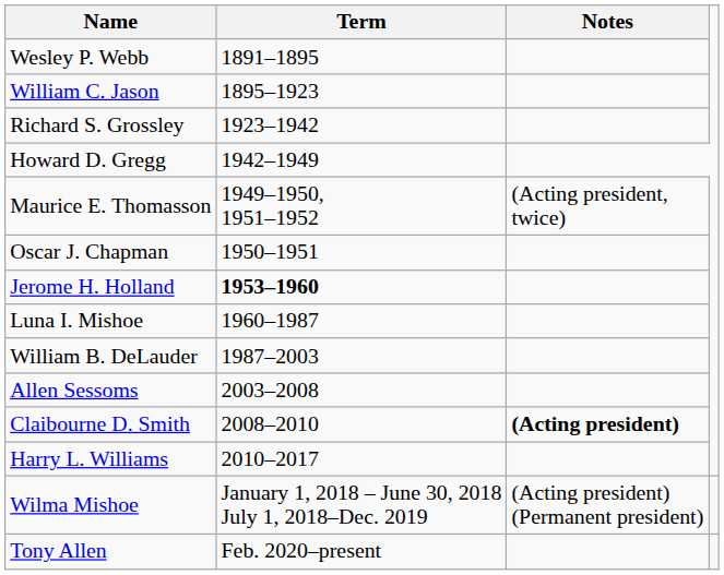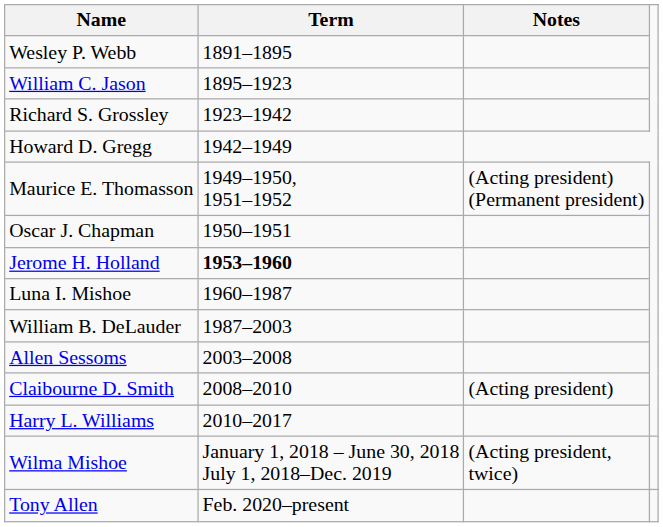 <table class="wikitable floatright">
 <tr>
 <th>Name</th>
 <th>Term</th>
 <th>Notes</th>
 </tr>
 <tr>
 <td>Wesley P. Webb</td>
 <td>1891–1895</td>
 <td></td>
 </tr>
 <tr>
 <td><a href='#'>William C. Jason</a></td>
 <td>1895–1923</td>
 <td></td>
 </tr>
 <tr>
 <td>Richard S. Grossley</td>
 <td>1923–1942</td>
 <td></td>
 </tr>
 <tr>
 <td>Howard D. Gregg</td>
 <td>1942–1949</td>
 </tr>
 <tr>
 <td>Maurice E. Thomasson</td>
 <td>1949–1950,<br>1951–1952</td>
-<td>(Acting president,<br>twice)</td>
+<td>(Acting president)<br>(Permanent president)</td>
 </tr>
 <tr>
 <td>Oscar J. Chapman</td>
 <td>1950–1951</td>
 <td></td>
 </tr>
 <tr>
 <td><a href='#'>Jerome H. Holland</a></td>
 <td><strong>1953–1960</strong></td>
 <td></td>
 </tr>
 <tr>
 <td>Luna I. Mishoe</td>
 <td>1960–1987</td>
 <td></td>
 </tr>
 <tr>
 <td>William B. DeLauder</td>
 <td>1987–2003</td>
 <td></td>
 </tr>
 <tr>
 <td><a href='#'>Allen Sessoms</a></td>
 <td>2003–2008</td>
 <td></td>
 </tr>
 <tr>
 <td><a href='#'>Claibourne D. Smith</a></td>
 <td>2008–2010</td>
-<td><strong>(Acting president)</strong></td>
+<td>(Acting president)</td>
 </tr>
 <tr>
 <td><a href='#'>Harry L. Williams</a></td>
 <td>2010–2017</td>
 <td></td>
 </tr>
 <tr>
 <td><a href='#'>Wilma Mishoe</a></td>
 <td>January 1, 2018 – June 30, 2018<br>July 1, 2018–Dec. 2019</td>
-<td>(Acting president)<br>(Permanent president)</td>
+<td>(Acting president,<br>twice)</td>
 <td></td>
 </tr>
 <tr>
 <td><a href='#'>Tony Allen</a></td>
 <td>Feb. 2020–present</td>
 <td></td>
 </tr>
 </table>
